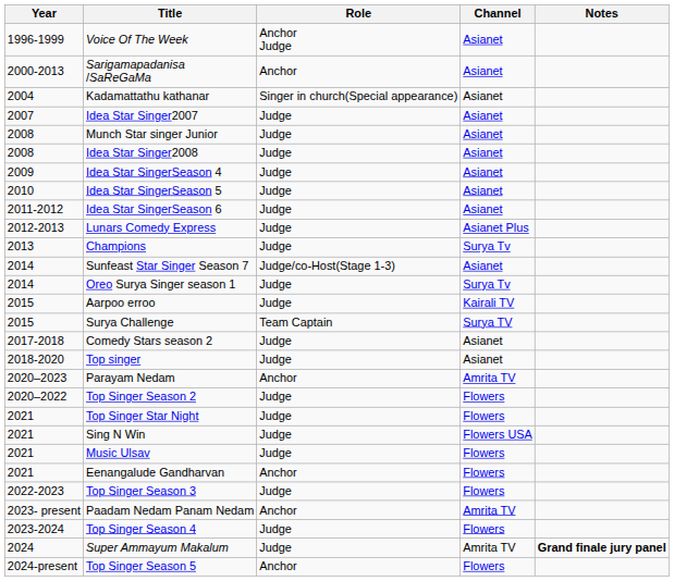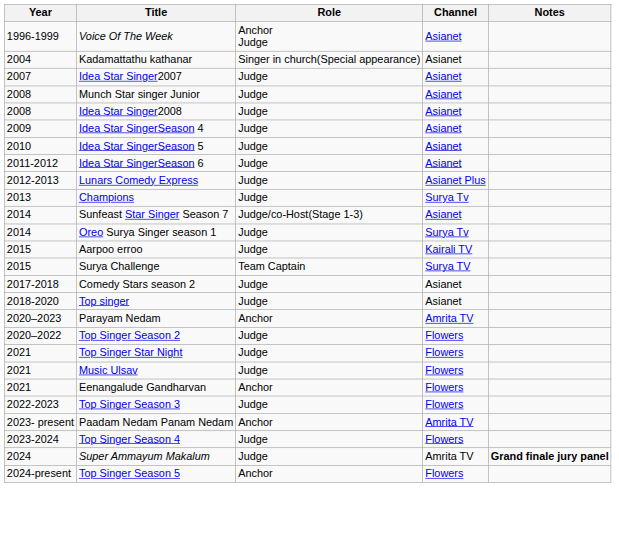 <table class="wikitable sortable">
 <tr>
 <th>Year</th>
 <th>Title</th>
 <th>Role</th>
 <th>Channel</th>
 <th class=unsortable>Notes</th>
 </tr>
 <tr>
 <td>1996-1999</td>
 <td><em>Voice Of The Week</em></td>
 <td>Anchor<br>Judge</td>
-<td><a href='#'>Asianet</a></td>
-<td></td>
-</tr>
-<tr>
-<td>2000-2013</td>
-<td><em>Sarigamapadanisa</em><br>/<em>SaReGaMa</em></td>
-<td>Anchor</td>
 <td><a href='#'>Asianet</a></td>
 <td></td>
 </tr>
 <tr>
 <td>2004</td>
 <td>Kadamattathu kathanar</td>
 <td>Singer in church(Special appearance)</td>
 <td>Asianet</td>
 <td></td>
 </tr>
 <tr>
 <td>2007</td>
 <td><a href='#'>Idea Star Singer</a>2007</td>
 <td>Judge</td>
 <td><a href='#'>Asianet</a></td>
 <td></td>
 </tr>
 <tr>
 <td>2008</td>
 <td>Munch Star singer Junior</td>
 <td>Judge</td>
 <td><a href='#'>Asianet</a></td>
 <td></td>
 </tr>
 <tr>
 <td>2008</td>
 <td><a href='#'>Idea Star Singer</a>2008</td>
 <td>Judge</td>
 <td><a href='#'>Asianet</a></td>
 <td></td>
 </tr>
 <tr>
 <td>2009</td>
 <td><a href='#'>Idea Star SingerSeason</a> 4</td>
 <td>Judge</td>
 <td><a href='#'>Asianet</a></td>
 <td></td>
 </tr>
 <tr>
 <td>2010</td>
 <td><a href='#'>Idea Star SingerSeason</a> 5</td>
 <td>Judge</td>
 <td><a href='#'>Asianet</a></td>
 <td></td>
 </tr>
 <tr>
 <td>2011-2012</td>
 <td><a href='#'>Idea Star SingerSeason</a> 6</td>
 <td>Judge</td>
 <td><a href='#'>Asianet</a></td>
 <td></td>
 </tr>
 <tr>
 <td>2012-2013</td>
 <td><a href='#'>Lunars Comedy Express</a></td>
 <td>Judge</td>
 <td><a href='#'>Asianet Plus</a></td>
 <td></td>
 </tr>
 <tr>
 <td>2013</td>
 <td><a href='#'>Champions</a></td>
 <td>Judge</td>
 <td><a href='#'>Surya Tv</a></td>
 <td></td>
 </tr>
 <tr>
 <td>2014</td>
 <td>Sunfeast <a href='#'>Star Singer</a> Season 7</td>
 <td>Judge/co-Host(Stage 1-3)</td>
 <td><a href='#'>Asianet</a></td>
 <td></td>
 </tr>
 <tr>
 <td>2014</td>
 <td><a href='#'>Oreo</a> Surya Singer season 1</td>
 <td>Judge</td>
 <td><a href='#'>Surya Tv</a></td>
 <td></td>
 </tr>
 <tr>
 <td>2015</td>
 <td>Aarpoo erroo</td>
 <td>Judge</td>
 <td><a href='#'>Kairali TV</a></td>
 <td></td>
 </tr>
 <tr>
 <td>2015</td>
 <td>Surya Challenge</td>
 <td>Team Captain</td>
 <td><a href='#'>Surya TV</a></td>
 <td></td>
 </tr>
 <tr>
 <td>2017-2018</td>
 <td>Comedy Stars season 2</td>
 <td>Judge</td>
 <td>Asianet</td>
 <td></td>
 </tr>
 <tr>
 <td>2018-2020</td>
 <td><a href='#'>Top singer</a></td>
 <td>Judge</td>
 <td>Asianet</td>
 <td></td>
 </tr>
 <tr>
 <td>2020–2023</td>
 <td>Parayam Nedam</td>
 <td>Anchor</td>
 <td><a href='#'>Amrita TV</a></td>
 <td></td>
 </tr>
 <tr>
 <td>2020–2022</td>
 <td><a href='#'>Top Singer Season 2</a></td>
 <td>Judge</td>
 <td><a href='#'>Flowers</a></td>
 <td></td>
 </tr>
 <tr>
 <td>2021</td>
 <td><a href='#'>Top Singer Star Night</a></td>
 <td>Judge</td>
 <td><a href='#'>Flowers</a></td>
 <td></td>
 </tr>
 <tr>
 <td>2021</td>
-<td>Sing N Win</td>
-<td>Judge</td>
-<td><a href='#'>Flowers USA</a></td>
-<td></td>
-</tr>
-<tr>
-<td>2021</td>
 <td><a href='#'>Music Ulsav</a></td>
 <td>Judge</td>
 <td><a href='#'>Flowers</a></td>
 <td></td>
 </tr>
 <tr>
 <td>2021</td>
 <td>Eenangalude Gandharvan</td>
 <td>Anchor</td>
 <td><a href='#'>Flowers</a></td>
 <td></td>
 </tr>
 <tr>
 <td>2022-2023</td>
 <td><a href='#'>Top Singer Season 3</a></td>
 <td>Judge</td>
 <td><a href='#'>Flowers</a></td>
 <td></td>
 </tr>
 <tr>
 <td>2023- present</td>
 <td>Paadam Nedam Panam Nedam</td>
 <td>Anchor</td>
 <td><a href='#'>Amrita TV</a></td>
 <td></td>
 </tr>
 <tr>
 <td>2023-2024</td>
 <td><a href='#'>Top Singer Season 4</a></td>
 <td>Judge</td>
 <td><a href='#'>Flowers</a></td>
 <td></td>
 </tr>
 <tr>
 <td>2024</td>
 <td><em>Super Ammayum Makalum</em></td>
 <td>Judge</td>
 <td>Amrita TV</td>
 <td><strong>Grand finale jury panel</strong></td>
 </tr>
 <tr>
 <td>2024-present</td>
 <td><a href='#'>Top Singer Season 5</a></td>
 <td>Anchor</td>
 <td><a href='#'>Flowers</a></td>
 <td></td>
 </tr>
 </table>
